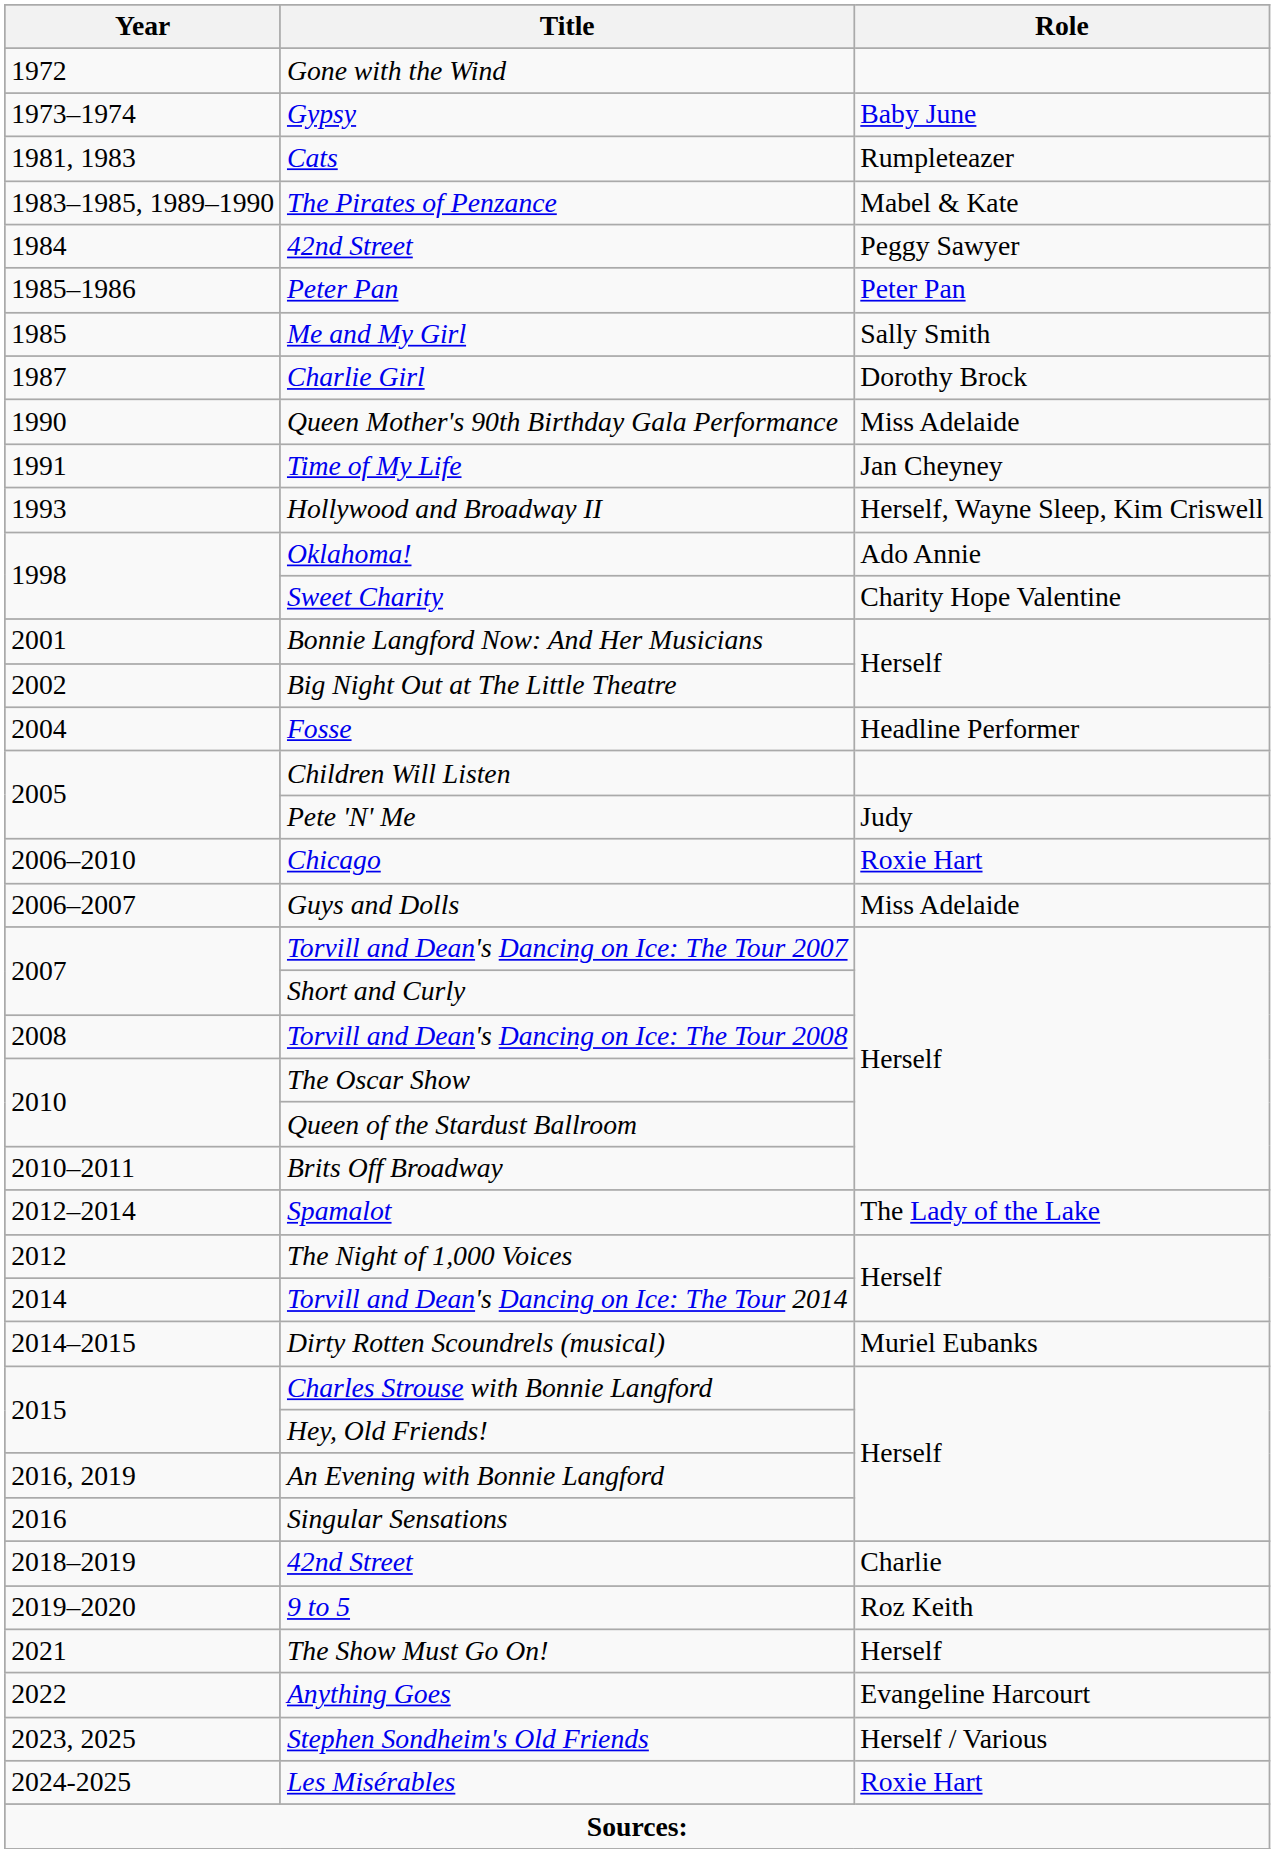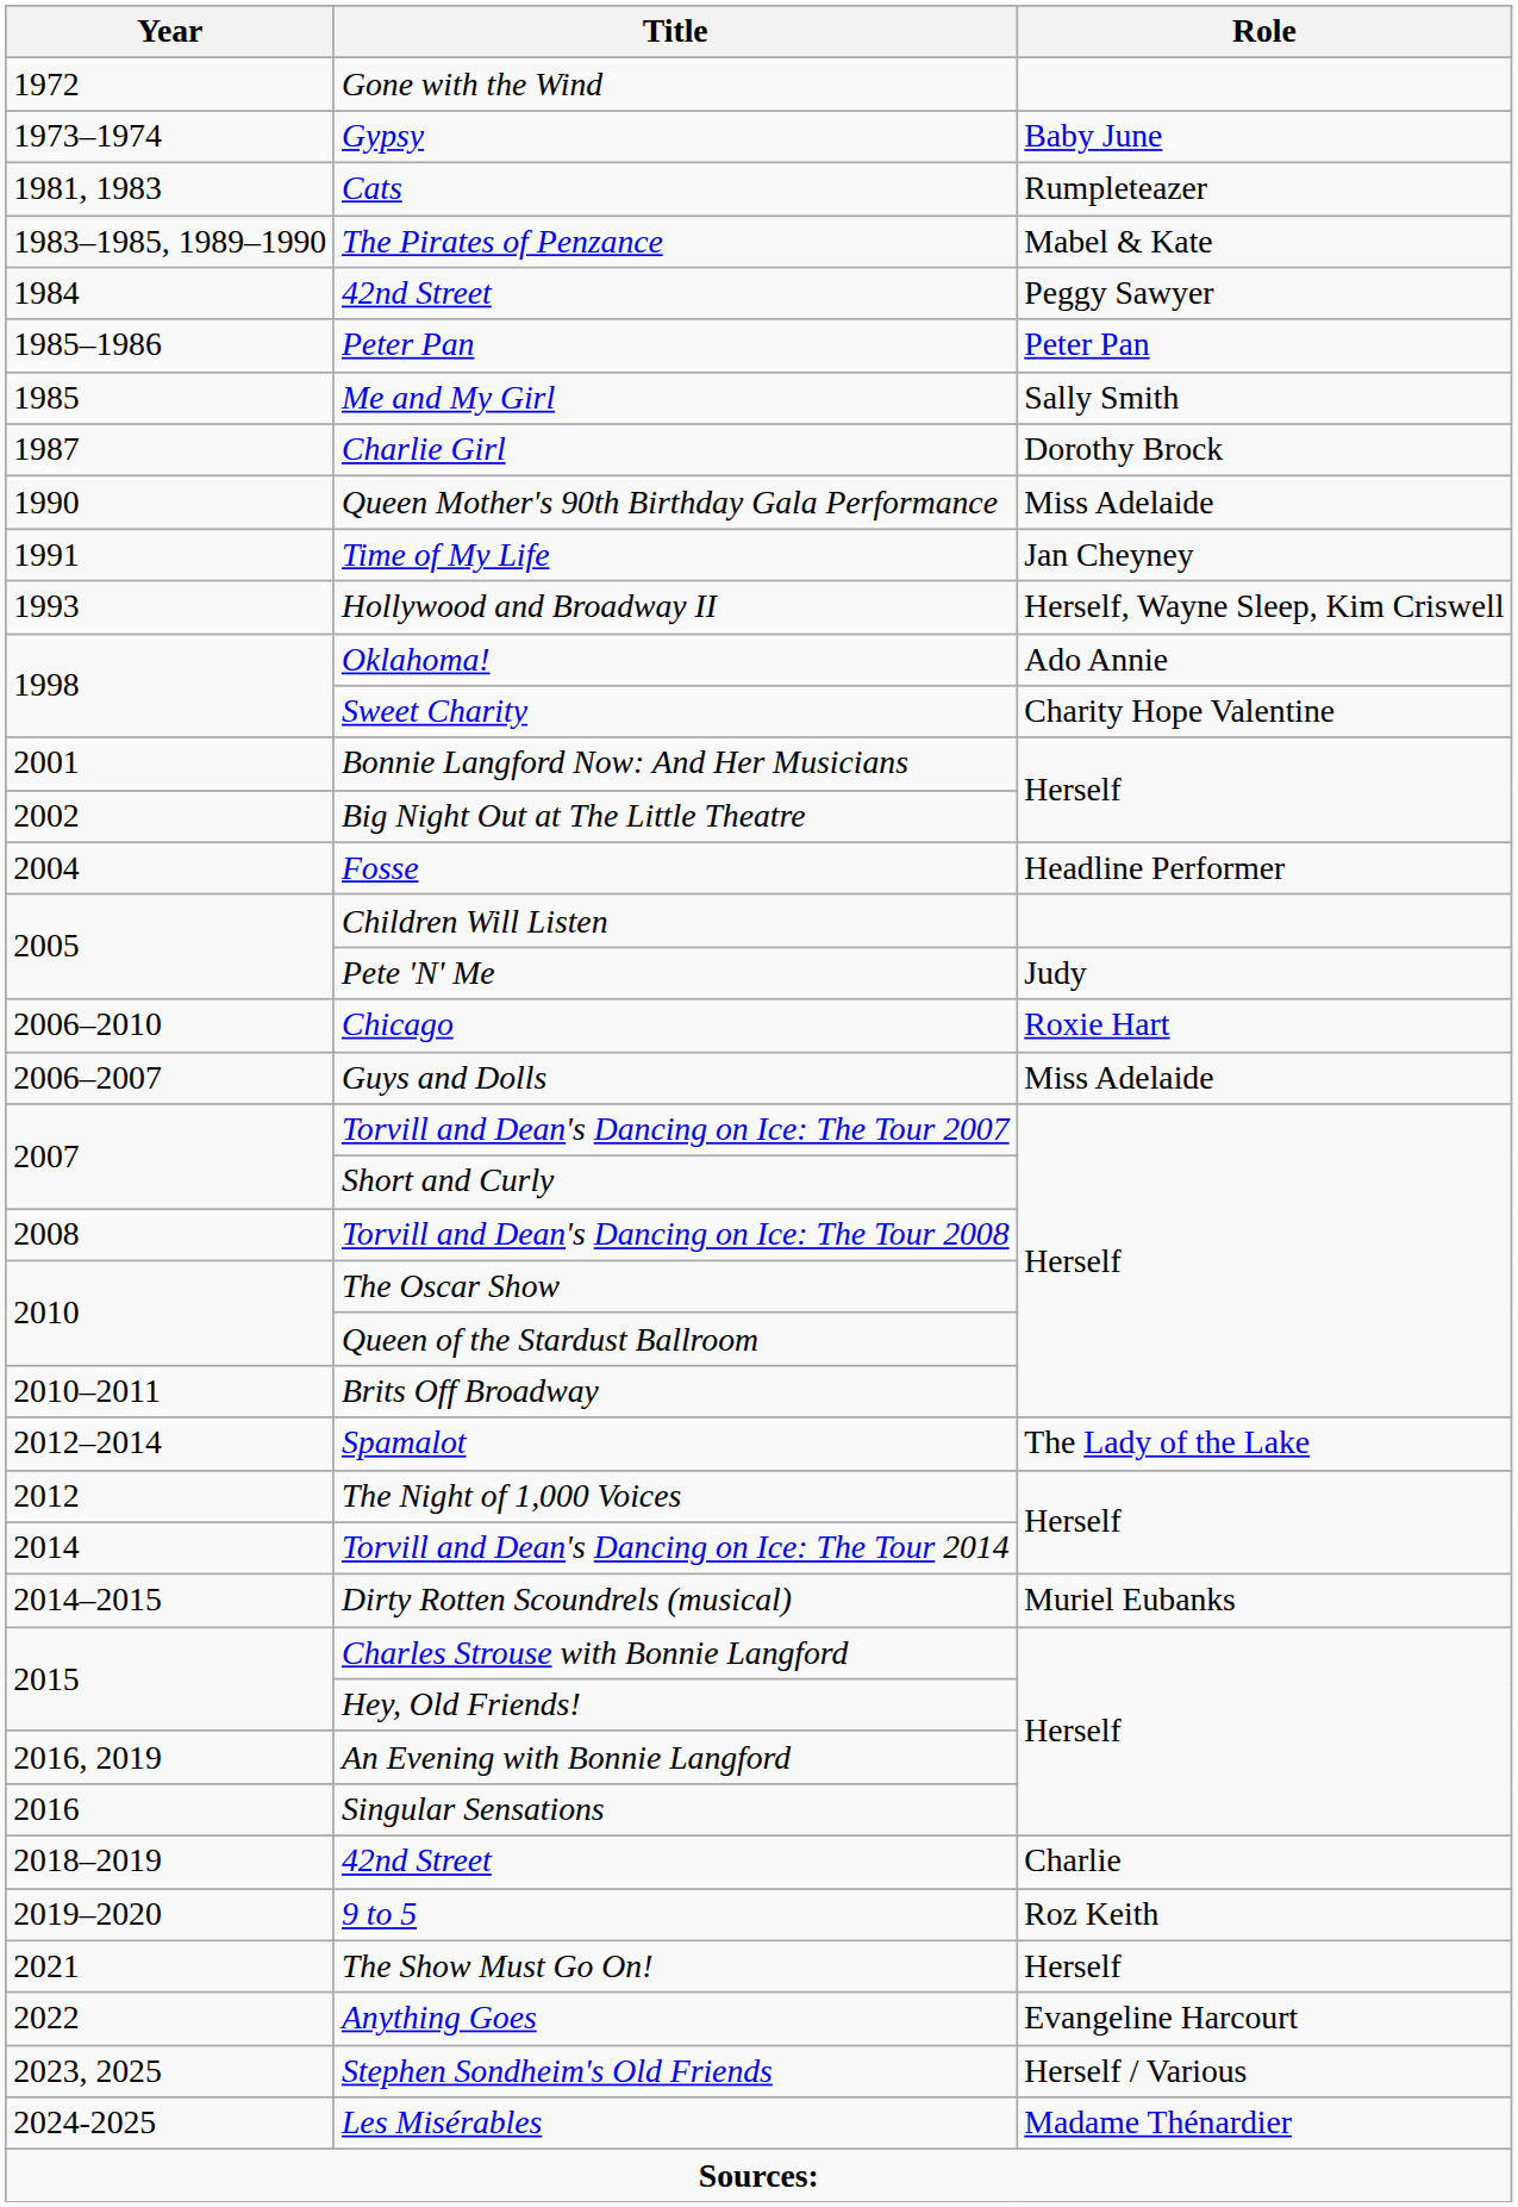 <table class="wikitable">
 <tr>
 <th>Year</th>
 <th>Title</th>
 <th>Role</th>
 </tr>
 <tr>
 <td>1972</td>
 <td><em>Gone with the Wind</em></td>
 <td></td>
 </tr>
 <tr>
 <td>1973–1974</td>
 <td><em><a href='#'>Gypsy</a></em></td>
 <td><a href='#'>Baby June</a></td>
 </tr>
 <tr>
 <td>1981, 1983</td>
 <td><em><a href='#'>Cats</a></em></td>
 <td>Rumpleteazer</td>
 </tr>
 <tr>
 <td>1983–1985, 1989–1990</td>
 <td><em><a href='#'>The Pirates of Penzance</a></em></td>
 <td>Mabel & Kate</td>
 </tr>
 <tr>
 <td>1984</td>
 <td><em><a href='#'>42nd Street</a></em></td>
 <td>Peggy Sawyer</td>
 </tr>
 <tr>
 <td>1985–1986</td>
 <td><em><a href='#'>Peter Pan</a></em></td>
 <td><a href='#'>Peter Pan</a></td>
 </tr>
 <tr>
 <td>1985</td>
 <td><em><a href='#'>Me and My Girl</a></em></td>
 <td>Sally Smith</td>
 </tr>
 <tr>
 <td>1987</td>
 <td><em><a href='#'>Charlie Girl</a></em></td>
 <td>Dorothy Brock</td>
 </tr>
 <tr>
 <td>1990</td>
 <td><em>Queen Mother's 90th Birthday Gala Performance</em></td>
 <td>Miss Adelaide</td>
 </tr>
 <tr>
 <td>1991</td>
 <td><em><a href='#'>Time of My Life</a></em></td>
 <td>Jan Cheyney</td>
 </tr>
 <tr>
 <td>1993</td>
 <td><em>Hollywood and Broadway II</em></td>
 <td>Herself, Wayne Sleep, Kim Criswell</td>
 </tr>
 <tr>
 <td rowspan="2">1998</td>
 <td><em><a href='#'>Oklahoma!</a></em></td>
 <td>Ado Annie</td>
 </tr>
 <tr>
 <td><em><a href='#'>Sweet Charity</a></em></td>
 <td>Charity Hope Valentine</td>
 </tr>
 <tr>
 <td>2001</td>
 <td><em>Bonnie Langford Now: And Her Musicians</em></td>
 <td rowspan="2">Herself</td>
 </tr>
 <tr>
 <td>2002</td>
 <td><em>Big Night Out at The Little Theatre</em></td>
 </tr>
 <tr>
 <td>2004</td>
 <td><em><a href='#'>Fosse</a></em></td>
 <td>Headline Performer</td>
 </tr>
 <tr>
 <td rowspan="2">2005</td>
 <td><em>Children Will Listen</em></td>
 <td></td>
 </tr>
 <tr>
 <td><em>Pete 'N' Me</em></td>
 <td>Judy</td>
 </tr>
 <tr>
 <td>2006–2010</td>
 <td><em><a href='#'>Chicago</a></em></td>
 <td><a href='#'>Roxie Hart</a></td>
 </tr>
 <tr>
 <td>2006–2007</td>
 <td><em>Guys and Dolls</em></td>
 <td>Miss Adelaide</td>
 </tr>
 <tr>
 <td rowspan="2">2007</td>
 <td><em><a href='#'>Torvill and Dean</a>'s <a href='#'>Dancing on Ice: The Tour 2007</a></em></td>
 <td rowspan="6">Herself</td>
 </tr>
 <tr>
 <td><em>Short and Curly</em></td>
 </tr>
 <tr>
 <td>2008</td>
 <td><em><a href='#'>Torvill and Dean</a>'s <a href='#'>Dancing on Ice: The Tour 2008</a></em></td>
 </tr>
 <tr>
 <td rowspan="2">2010</td>
 <td><em>The Oscar Show</em></td>
 </tr>
 <tr>
 <td><em>Queen of the Stardust Ballroom</em></td>
 </tr>
 <tr>
 <td>2010–2011</td>
 <td><em>Brits Off Broadway</em></td>
 </tr>
 <tr>
 <td>2012–2014</td>
 <td><em><a href='#'>Spamalot</a></em></td>
 <td>The <a href='#'>Lady of the Lake</a></td>
 </tr>
 <tr>
 <td>2012</td>
 <td><em>The Night of 1,000 Voices</em></td>
 <td rowspan="2">Herself</td>
 </tr>
 <tr>
 <td>2014</td>
 <td><em><a href='#'>Torvill and Dean</a>'s <a href='#'>Dancing on Ice: The Tour</a> 2014</em></td>
 </tr>
 <tr>
 <td>2014–2015</td>
 <td><em>Dirty Rotten Scoundrels (musical)</em></td>
 <td>Muriel Eubanks</td>
 </tr>
 <tr>
 <td rowspan="2">2015</td>
 <td><em><a href='#'>Charles Strouse</a> with Bonnie Langford</em></td>
 <td rowspan="4">Herself</td>
 </tr>
 <tr>
 <td><em>Hey, Old Friends!</em></td>
 </tr>
 <tr>
 <td>2016, 2019</td>
 <td><em>An Evening with Bonnie Langford</em></td>
 </tr>
 <tr>
 <td>2016</td>
 <td><em>Singular Sensations</em></td>
 </tr>
 <tr>
 <td>2018–2019</td>
 <td><em><a href='#'>42nd Street</a></em></td>
 <td>Charlie</td>
 </tr>
 <tr>
 <td>2019–2020</td>
 <td><em><a href='#'>9 to 5</a></em></td>
 <td>Roz Keith</td>
 </tr>
 <tr>
 <td>2021</td>
 <td><em>The Show Must Go On!</em></td>
 <td>Herself</td>
 </tr>
 <tr>
 <td>2022</td>
 <td><em><a href='#'>Anything Goes</a></em></td>
 <td>Evangeline Harcourt</td>
 </tr>
 <tr>
 <td>2023, 2025</td>
 <td><em><a href='#'>Stephen Sondheim's Old Friends</a></em></td>
 <td>Herself / Various</td>
 </tr>
 <tr>
 <td>2024-2025</td>
 <td><em><a href='#'>Les Misérables</a></em></td>
-<td><a href='#'>Roxie Hart</a></td>
+<td><a href='#'>Madame Thénardier</a></td>
 </tr>
 <tr>
 <td colspan="4" style="text-align: center;"><strong>Sources:</strong> </td>
 </tr>
 <tr>
 </tr>
 </table>
